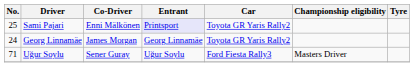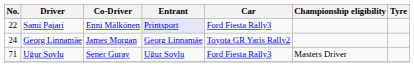 <table class="wikitable" style="font-size: 85%;">
 <tr>
 <th>No.</th>
 <th>Driver</th>
 <th>Co-Driver</th>
 <th>Entrant</th>
 <th>Car</th>
 <th>Championship eligibility</th>
 <th>Tyre</th>
 </tr>
 <tr>
-<td align="center">25</td>
+<td align="center">22</td>
 <td> <a href='#'>Sami Pajari</a></td>
 <td> <a href='#'>Enni Mälkönen</a></td>
 <td style="background: lavender;"> <a href='#'>Printsport</a></td>
-<td><a href='#'>Toyota GR Yaris Rally2</a></td>
+<td><a href='#'>Ford Fiesta Rally3</a></td>
 <td></td>
 <td align="center"></td>
 </tr>
 <tr>
 <td align="center">24</td>
 <td> <a href='#'>Georg Linnamäe</a></td>
 <td> <a href='#'>James Morgan</a></td>
 <td> <a href='#'>Georg Linnamäe</a></td>
 <td><a href='#'>Toyota GR Yaris Rally2</a></td>
 <td></td>
 <td align="center"></td>
 </tr>
 <tr>
 <td align="center">71</td>
 <td> <a href='#'>Uğur Soylu</a></td>
 <td> <a href='#'>Sener Guray</a></td>
 <td> <a href='#'>Uğur Soylu</a></td>
 <td><a href='#'>Ford Fiesta Rally3</a></td>
 <td>Masters Driver</td>
 <td align="center"></td>
 </tr>
 <tr>
 </tr>
 </table>
